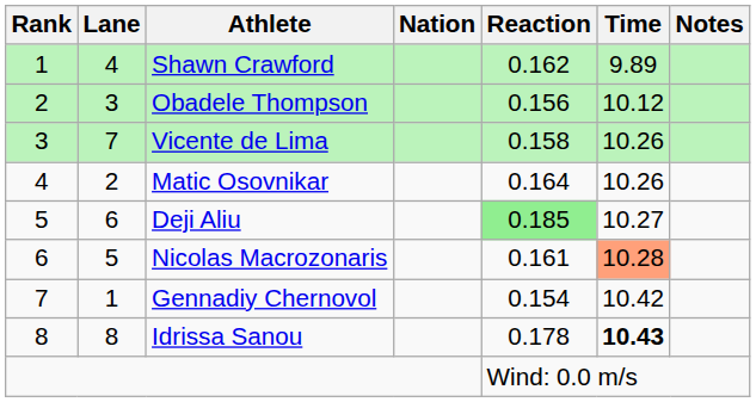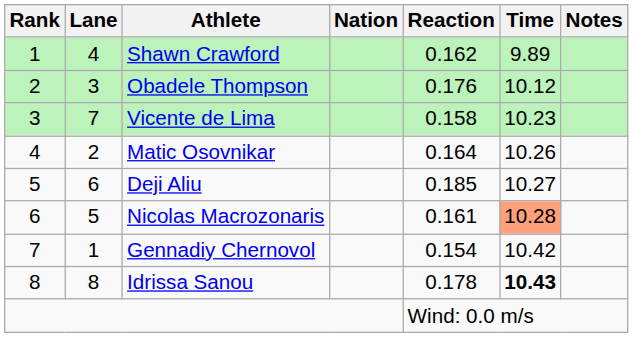 <table class="wikitable sortable" style="text-align:center">
 <tr>
 <th>Rank</th>
 <th>Lane</th>
 <th>Athlete</th>
 <th>Nation</th>
 <th>Reaction</th>
 <th>Time</th>
 <th>Notes</th>
 </tr>
 <tr bgcolor=bbf3bb>
 <td>1</td>
 <td>4</td>
 <td align="left"><a href='#'>Shawn Crawford</a></td>
 <td align="left"></td>
 <td align=center>0.162</td>
 <td>9.89</td>
 <td></td>
 </tr>
 <tr bgcolor=bbf3bb>
 <td>2</td>
 <td>3</td>
 <td align="left"><a href='#'>Obadele Thompson</a></td>
 <td align="left"></td>
-<td align=center>0.156</td>
+<td align=center>0.176</td>
 <td>10.12</td>
 <td></td>
 </tr>
 <tr bgcolor=bbf3bb>
 <td>3</td>
 <td>7</td>
 <td align="left"><a href='#'>Vicente de Lima</a></td>
 <td align="left"></td>
 <td align=center>0.158</td>
-<td>10.26</td>
+<td>10.23</td>
 <td></td>
 </tr>
 <tr>
 <td>4</td>
 <td>2</td>
 <td align="left"><a href='#'>Matic Osovnikar</a></td>
 <td align="left"></td>
 <td align=center>0.164</td>
 <td>10.26</td>
 <td></td>
 </tr>
 <tr>
 <td>5</td>
 <td>6</td>
 <td align="left"><a href='#'>Deji Aliu</a></td>
 <td align="left"></td>
-<td align=center style="background: lightgreen;">0.185</td>
+<td align=center>0.185</td>
 <td>10.27</td>
 <td></td>
 </tr>
 <tr>
 <td>6</td>
 <td>5</td>
 <td align="left"><a href='#'>Nicolas Macrozonaris</a></td>
 <td align="left"></td>
 <td align=center>0.161</td>
 <td style="background: lightsalmon;">10.28</td>
 <td></td>
 </tr>
 <tr>
 <td>7</td>
 <td>1</td>
 <td align="left"><a href='#'>Gennadiy Chernovol</a></td>
 <td align="left"></td>
 <td align=center>0.154</td>
 <td>10.42</td>
 <td></td>
 </tr>
 <tr>
 <td>8</td>
 <td>8</td>
 <td align="left"><a href='#'>Idrissa Sanou</a></td>
 <td align="left"></td>
 <td align=center>0.178</td>
 <td><strong>10.43</strong></td>
 <td></td>
 </tr>
 <tr class="sortbottom">
 <td colspan=4></td>
 <td colspan="3" style="text-align:left;">Wind: 0.0 m/s</td>
 </tr>
 </table>
